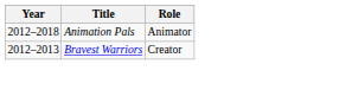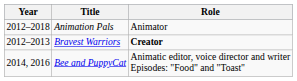 <table class="wikitable">
 <tr style="background:#b0c4de; text-align:center;">
 <th scope="col">Year</th>
 <th scope="col">Title</th>
 <th scope="col">Role</th>
 </tr>
 <tr>
 <td>2012–2018</td>
 <td><em>Animation Pals</em></td>
 <td>Animator</td>
 </tr>
 <tr>
 <td>2012–2013</td>
 <td><em><a href='#'>Bravest Warriors</a></em></td>
-<td>Creator</td>
+<td><strong>Creator</strong></td>
+</tr>
+<tr>
+<td>2014, 2016</td>
+<td><em><a href='#'>Bee and PuppyCat</a></em></td>
+<td>Animatic editor, voice director and writer<br>Episodes: "Food" and "Toast"</td>
 </tr>
 </table>
